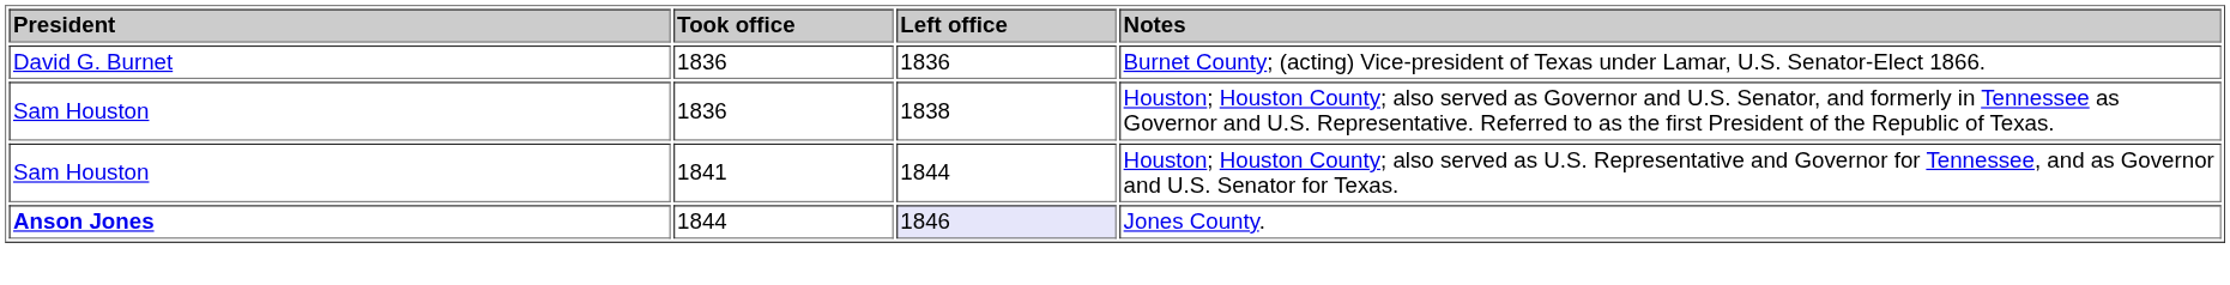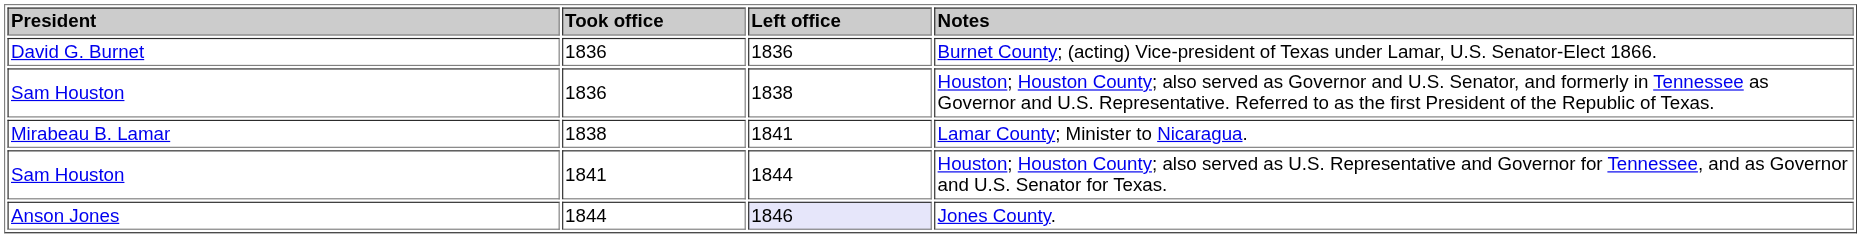 <table border=1 cellpadding=2 cellspacing=2>
 <tr>
 <td bgcolor=#cccccc width=30%><strong>President</strong></td>
 <td bgcolor=#cccccc width=10%><strong>Took office</strong></td>
 <td bgcolor=#cccccc width=10%><strong>Left office</strong></td>
 <td bgcolor=#cccccc width=50%><strong>Notes</strong></td>
 </tr>
 <tr>
 <td><a href='#'>David G. Burnet</a></td>
 <td>1836</td>
 <td>1836</td>
 <td><a href='#'>Burnet County</a>; (acting) Vice-president of Texas under Lamar, U.S. Senator-Elect 1866.</td>
 </tr>
 <tr>
 <td><a href='#'>Sam Houston</a></td>
 <td>1836</td>
 <td>1838</td>
 <td><a href='#'>Houston</a>; <a href='#'>Houston County</a>; also served as Governor and U.S. Senator, and formerly in <a href='#'>Tennessee</a> as Governor and U.S. Representative.  Referred to as the first President of the Republic of Texas.</td>
 </tr>
 <tr>
+<td><a href='#'>Mirabeau B. Lamar</a></td>
+<td>1838</td>
+<td>1841</td>
+<td><a href='#'>Lamar County</a>; Minister to <a href='#'>Nicaragua</a>.</td>
+</tr>
+<tr>
 <td><a href='#'>Sam Houston</a></td>
 <td>1841</td>
 <td>1844</td>
 <td><a href='#'>Houston</a>; <a href='#'>Houston County</a>; also served as U.S. Representative and Governor for <a href='#'>Tennessee</a>, and as Governor and U.S. Senator for Texas.</td>
 </tr>
 <tr>
-<td><strong><a href='#'>Anson Jones</a></strong></td>
+<td><a href='#'>Anson Jones</a></td>
 <td>1844</td>
 <td style="background: lavender;">1846</td>
 <td><a href='#'>Jones County</a>.</td>
 </tr>
 </table>
